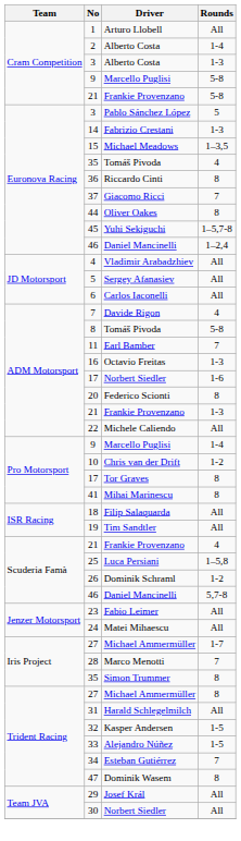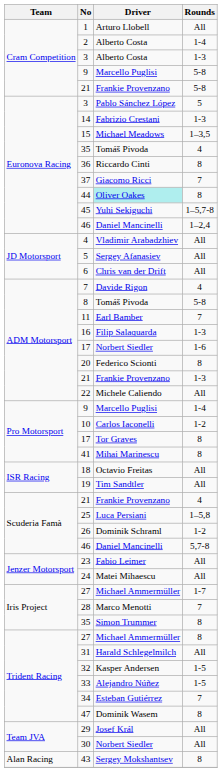 <table class="wikitable" style="font-size: 85%">
 <tr>
 <th>Team</th>
 <th>No</th>
 <th>Driver</th>
 <th>Rounds</th>
 </tr>
 <tr>
 <td rowspan=5 nowrap> <a href='#'>Cram Competition</a></td>
 <td align=center>1</td>
 <td> Arturo Llobell</td>
 <td align=center>All</td>
 </tr>
 <tr>
 <td align=center>2</td>
 <td> Alberto Costa</td>
 <td align=center>1-4</td>
 </tr>
 <tr>
 <td align=center>3</td>
 <td> Alberto Costa</td>
 <td align=center>1-3</td>
 </tr>
 <tr>
 <td align=center>9</td>
 <td> <a href='#'>Marcello Puglisi</a></td>
 <td align=center>5-8</td>
 </tr>
 <tr>
 <td align=center>21</td>
 <td> <a href='#'>Frankie Provenzano</a></td>
 <td align=center>5-8</td>
 </tr>
 <tr>
 <td rowspan=9> <a href='#'>Euronova Racing</a></td>
 <td align=center>3</td>
 <td nowrap> <a href='#'>Pablo Sánchez López</a></td>
 <td align=center>5</td>
 </tr>
 <tr>
 <td align=center>14</td>
 <td> <a href='#'>Fabrizio Crestani</a></td>
 <td align=center>1-3</td>
 </tr>
 <tr>
 <td align=center>15</td>
 <td> <a href='#'>Michael Meadows</a></td>
 <td align=center>1–3,5</td>
 </tr>
 <tr>
 <td align=center>35</td>
 <td> Tomáš Pivoda</td>
 <td align=center>4</td>
 </tr>
 <tr>
 <td align=center>36</td>
 <td> Riccardo Cinti</td>
 <td align=center>8</td>
 </tr>
 <tr>
 <td align=center>37</td>
 <td> <a href='#'>Giacomo Ricci</a></td>
 <td align=center>7</td>
 </tr>
 <tr>
 <td align=center>44</td>
-<td> <a href='#'>Oliver Oakes</a></td>
+<td style="background: paleturquoise;"> <a href='#'>Oliver Oakes</a></td>
 <td align=center>8</td>
 </tr>
 <tr>
 <td align=center>45</td>
 <td> <a href='#'>Yuhi Sekiguchi</a></td>
 <td align=center>1–5,7-8</td>
 </tr>
 <tr>
 <td align=center>46</td>
 <td> <a href='#'>Daniel Mancinelli</a></td>
 <td align=center>1–2,4</td>
 </tr>
 <tr>
 <td rowspan=3> <a href='#'>JD Motorsport</a></td>
 <td align=center>4</td>
 <td> <a href='#'>Vladimir Arabadzhiev</a></td>
 <td align=center>All</td>
 </tr>
 <tr>
 <td align=center>5</td>
 <td> <a href='#'>Sergey Afanasiev</a></td>
 <td align=center>All</td>
 </tr>
 <tr>
 <td align=center>6</td>
-<td> <a href='#'>Carlos Iaconelli</a></td>
+<td> <a href='#'>Chris van der Drift</a></td>
 <td align=center>All</td>
 </tr>
 <tr>
 <td rowspan=8> <a href='#'>ADM Motorsport</a></td>
 <td align=center>7</td>
 <td> <a href='#'>Davide Rigon</a></td>
 <td align=center>4</td>
 </tr>
 <tr>
 <td align=center>8</td>
 <td> Tomáš Pivoda</td>
 <td align=center>5-8</td>
 </tr>
 <tr>
 <td align=center>11</td>
 <td> <a href='#'>Earl Bamber</a></td>
 <td align=center>7</td>
 </tr>
 <tr>
 <td align=center>16</td>
-<td> Octavio Freitas</td>
+<td> <a href='#'>Filip Salaquarda</a></td>
 <td align=center>1-3</td>
 </tr>
 <tr>
 <td align=center>17</td>
 <td> <a href='#'>Norbert Siedler</a></td>
 <td align=center>1-6</td>
 </tr>
 <tr>
 <td align=center>20</td>
 <td> Federico Scionti</td>
 <td align=center>8</td>
 </tr>
 <tr>
 <td align=center>21</td>
 <td> <a href='#'>Frankie Provenzano</a></td>
 <td align=center>1-3</td>
 </tr>
 <tr>
 <td align=center>22</td>
 <td> Michele Caliendo</td>
 <td align=center>All</td>
 </tr>
 <tr>
 <td rowspan=4> <a href='#'>Pro Motorsport</a></td>
 <td align=center>9</td>
 <td> <a href='#'>Marcello Puglisi</a></td>
 <td align=center>1-4</td>
 </tr>
 <tr>
 <td align=center>10</td>
-<td> <a href='#'>Chris van der Drift</a></td>
+<td> <a href='#'>Carlos Iaconelli</a></td>
 <td align=center>1-2</td>
 </tr>
 <tr>
 <td align=center>17</td>
 <td> <a href='#'>Tor Graves</a></td>
 <td align=center>8</td>
 </tr>
 <tr>
 <td align=center>41</td>
 <td> <a href='#'>Mihai Marinescu</a></td>
 <td align=center>8</td>
 </tr>
 <tr>
 <td rowspan=2> <a href='#'>ISR Racing</a></td>
 <td align=center>18</td>
-<td> <a href='#'>Filip Salaquarda</a></td>
+<td> Octavio Freitas</td>
 <td align=center>All</td>
 </tr>
 <tr>
 <td align=center>19</td>
 <td> <a href='#'>Tim Sandtler</a></td>
 <td align=center>All</td>
 </tr>
 <tr>
 <td rowspan=4> Scuderia Famà</td>
 <td align=center>21</td>
 <td> <a href='#'>Frankie Provenzano</a></td>
 <td align=center>4</td>
 </tr>
 <tr>
 <td align=center>25</td>
 <td> <a href='#'>Luca Persiani</a></td>
 <td align=center>1–5,8</td>
 </tr>
 <tr>
 <td align=center>26</td>
 <td> Dominik Schraml</td>
 <td align=center>1-2</td>
 </tr>
 <tr>
 <td align=center>46</td>
 <td> <a href='#'>Daniel Mancinelli</a></td>
 <td align=center>5,7-8</td>
 </tr>
 <tr>
 <td rowspan=2> <a href='#'>Jenzer Motorsport</a></td>
 <td align=center>23</td>
 <td> <a href='#'>Fabio Leimer</a></td>
 <td align=center>All</td>
 </tr>
 <tr>
 <td align=center>24</td>
 <td> Matei Mihaescu</td>
 <td align=center>All</td>
 </tr>
 <tr>
 <td rowspan=3> Iris Project</td>
 <td align=center>27</td>
 <td> <a href='#'>Michael Ammermüller</a></td>
 <td align=center>1-7</td>
 </tr>
 <tr>
 <td align=center>28</td>
 <td> Marco Menotti</td>
 <td align=center>7</td>
 </tr>
 <tr>
 <td align=center>35</td>
 <td> <a href='#'>Simon Trummer</a></td>
 <td align=center>8</td>
 </tr>
 <tr>
 <td rowspan=6> <a href='#'>Trident Racing</a></td>
 <td align=center>27</td>
 <td> <a href='#'>Michael Ammermüller</a></td>
 <td align=center>8</td>
 </tr>
 <tr>
 <td align=center>31</td>
 <td> <a href='#'>Harald Schlegelmilch</a></td>
 <td align=center>All</td>
 </tr>
 <tr>
 <td align=center>32</td>
 <td> Kasper Andersen</td>
 <td align=center>1-5</td>
 </tr>
 <tr>
 <td align=center>33</td>
 <td> <a href='#'>Alejandro Núñez</a></td>
 <td align=center>1-5</td>
 </tr>
 <tr>
 <td align=center>34</td>
 <td> <a href='#'>Esteban Gutiérrez</a></td>
 <td align=center>7</td>
 </tr>
 <tr>
 <td align=center>47</td>
 <td> Dominik Wasem</td>
 <td align=center>8</td>
 </tr>
 <tr>
 <td rowspan=2> <a href='#'>Team JVA</a></td>
 <td align=center>29</td>
 <td> <a href='#'>Josef Král</a></td>
 <td align=center>All</td>
 </tr>
 <tr>
 <td align=center>30</td>
 <td> <a href='#'>Norbert Siedler</a></td>
 <td align=center>All</td>
 </tr>
 <tr>
+<td> Alan Racing</td>
+<td align=center>43</td>
+<td> <a href='#'>Sergey Mokshantsev</a></td>
+<td align=center>8</td>
+</tr>
+<tr>
 </tr>
 </table>
